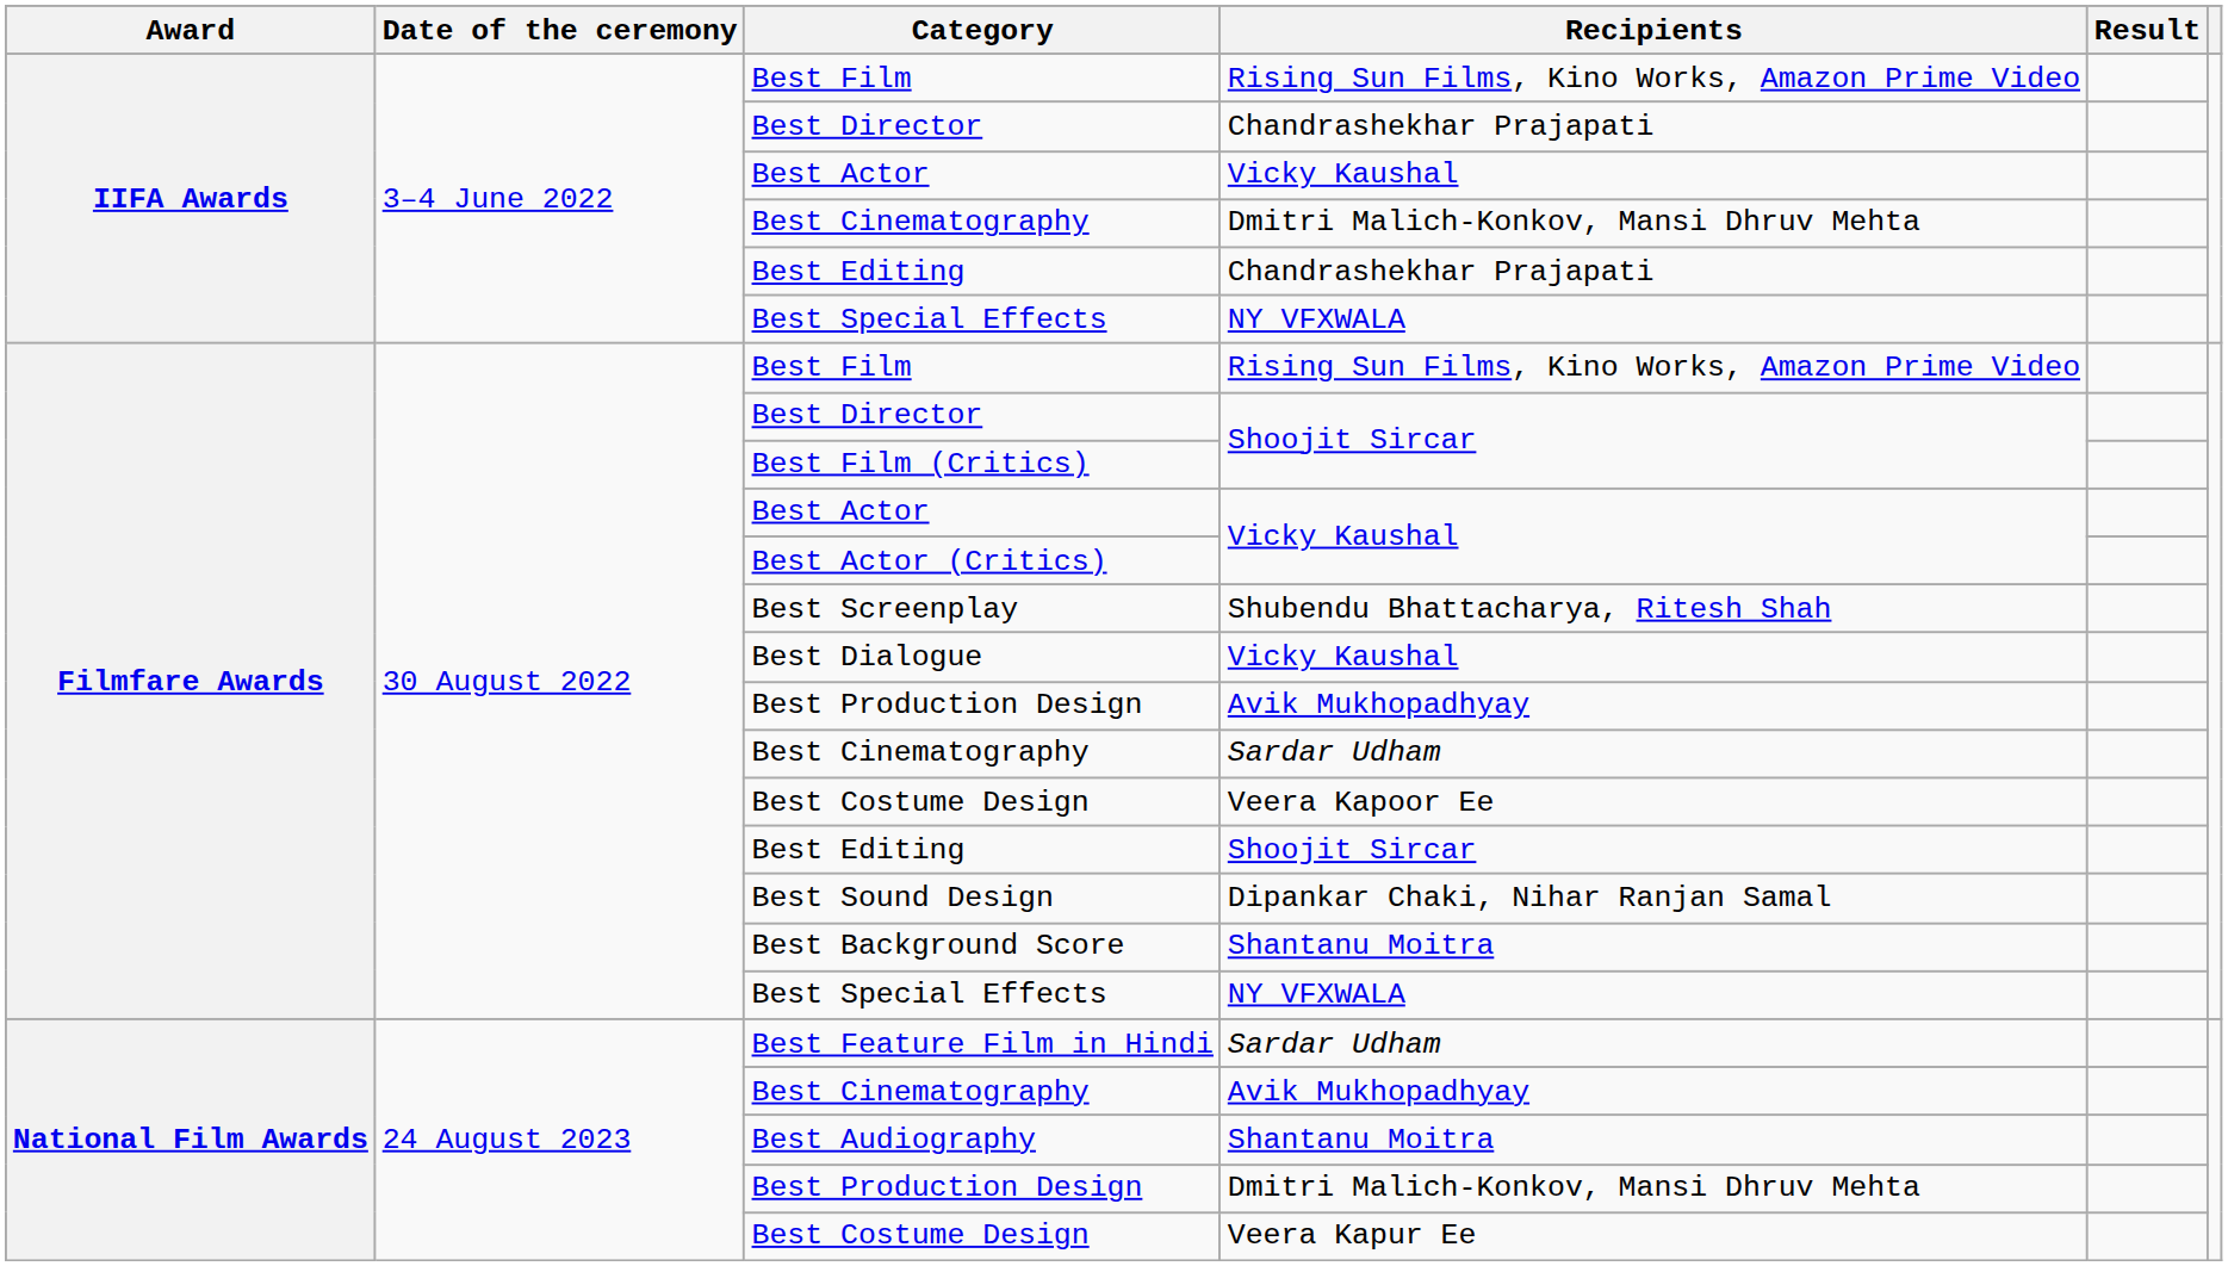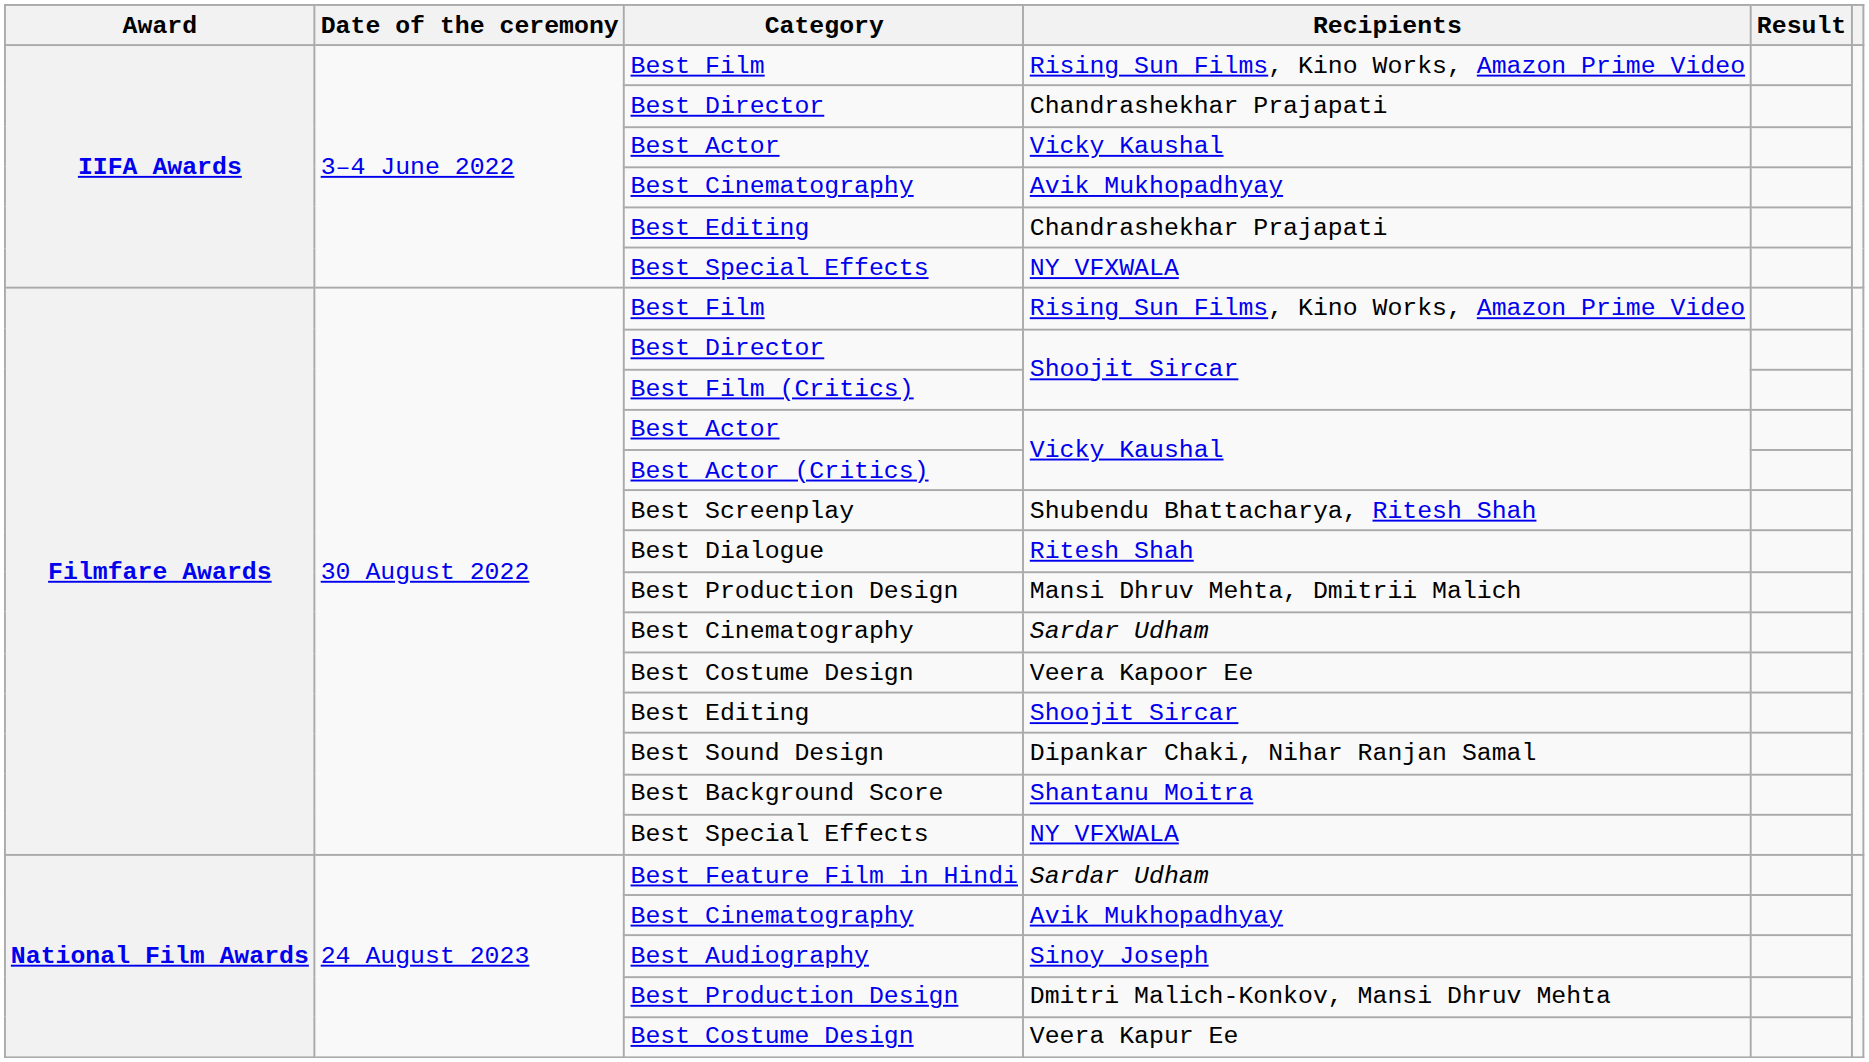 <table class="wikitable plainrowheaders sortable">
 <tr>
 <th scope="col">Award</th>
 <th scope="col">Date of the ceremony</th>
 <th scope="col">Category</th>
 <th scope="col">Recipients</th>
 <th scope="col">Result</th>
 <th scope="col" class="unsortable"></th>
 </tr>
 <tr>
 <th scope="row" rowspan="6"><a href='#'>IIFA Awards</a></th>
 <td rowspan="6"><a href='#'>3–4 June 2022</a></td>
 <td><a href='#'>Best Film</a></td>
 <td><a href='#'>Rising Sun Films</a>, Kino Works, <a href='#'>Amazon Prime Video</a></td>
 <td></td>
 <td rowspan="6"></td>
 </tr>
 <tr>
 <td><a href='#'>Best Director</a></td>
 <td>Chandrashekhar Prajapati</td>
 <td></td>
 </tr>
 <tr>
 <td><a href='#'>Best Actor</a></td>
 <td><a href='#'>Vicky Kaushal</a></td>
 <td></td>
 </tr>
 <tr>
 <td><a href='#'>Best Cinematography</a></td>
-<td>Dmitri Malich-Konkov, Mansi Dhruv Mehta</td>
+<td><a href='#'>Avik Mukhopadhyay</a></td>
 <td></td>
 </tr>
 <tr>
 <td><a href='#'>Best Editing</a></td>
 <td>Chandrashekhar Prajapati</td>
 <td></td>
 </tr>
 <tr>
 <td><a href='#'>Best Special Effects</a></td>
 <td><a href='#'>NY VFXWALA</a></td>
 <td></td>
 </tr>
 <tr>
 <th rowspan="14" scope="row"><a href='#'>Filmfare Awards</a></th>
 <td rowspan="14"><a href='#'>30 August 2022</a></td>
 <td><a href='#'>Best Film</a></td>
 <td><a href='#'>Rising Sun Films</a>, Kino Works, <a href='#'>Amazon Prime Video</a></td>
 <td></td>
 <td rowspan="14" align="center"><br></td>
 </tr>
 <tr>
 <td><a href='#'>Best Director</a></td>
 <td rowspan="2"><a href='#'>Shoojit Sircar</a></td>
 <td></td>
 </tr>
 <tr>
 <td><a href='#'>Best Film (Critics)</a></td>
 <td></td>
 </tr>
 <tr>
 <td><a href='#'>Best Actor</a></td>
 <td rowspan="2"><a href='#'>Vicky Kaushal</a></td>
 <td></td>
 </tr>
 <tr>
 <td><a href='#'>Best Actor (Critics)</a></td>
 <td></td>
 </tr>
 <tr>
 <td>Best Screenplay</td>
 <td>Shubendu Bhattacharya, <a href='#'>Ritesh Shah</a></td>
 <td></td>
 </tr>
 <tr>
 <td>Best Dialogue</td>
-<td><a href='#'>Vicky Kaushal</a></td>
+<td><a href='#'>Ritesh Shah</a></td>
 <td></td>
 </tr>
 <tr>
 <td>Best Production Design</td>
-<td><a href='#'>Avik Mukhopadhyay</a></td>
+<td>Mansi Dhruv Mehta, Dmitrii Malich</td>
 <td></td>
 </tr>
 <tr>
 <td>Best Cinematography</td>
 <td><em>Sardar Udham</em></td>
 <td></td>
 </tr>
 <tr>
 <td>Best Costume Design</td>
 <td>Veera Kapoor Ee</td>
 <td></td>
 </tr>
 <tr>
 <td>Best Editing</td>
 <td><a href='#'>Shoojit Sircar</a></td>
 <td></td>
 </tr>
 <tr>
 <td>Best Sound Design</td>
 <td>Dipankar Chaki, Nihar Ranjan Samal</td>
 <td></td>
 </tr>
 <tr>
 <td>Best Background Score</td>
 <td><a href='#'>Shantanu Moitra</a></td>
 <td></td>
 </tr>
 <tr>
 <td>Best Special Effects</td>
 <td><a href='#'>NY VFXWALA</a></td>
 <td></td>
 </tr>
 <tr>
 <th scope="row" rowspan="5"><a href='#'>National Film Awards</a></th>
 <td rowspan="5"><a href='#'>24 August 2023</a></td>
 <td><a href='#'>Best Feature Film in Hindi</a></td>
 <td><em>Sardar Udham</em></td>
 <td></td>
 <td align="center" rowspan="5"></td>
 </tr>
 <tr>
 <td><a href='#'>Best Cinematography</a></td>
 <td><a href='#'>Avik Mukhopadhyay</a></td>
 <td></td>
 </tr>
 <tr>
 <td><a href='#'>Best Audiography</a></td>
-<td><a href='#'>Shantanu Moitra</a></td>
+<td><a href='#'>Sinoy Joseph</a></td>
 <td></td>
 </tr>
 <tr>
 <td><a href='#'>Best Production Design</a></td>
 <td>Dmitri Malich-Konkov, Mansi Dhruv Mehta</td>
 <td></td>
 </tr>
 <tr>
 <td><a href='#'>Best Costume Design</a></td>
 <td>Veera Kapur Ee</td>
 <td></td>
 </tr>
 </table>
